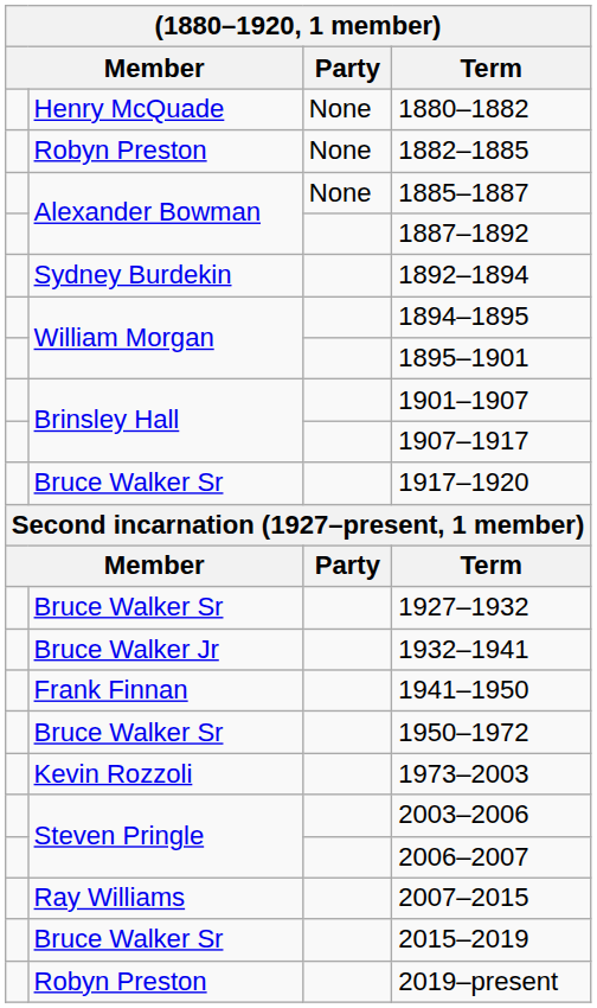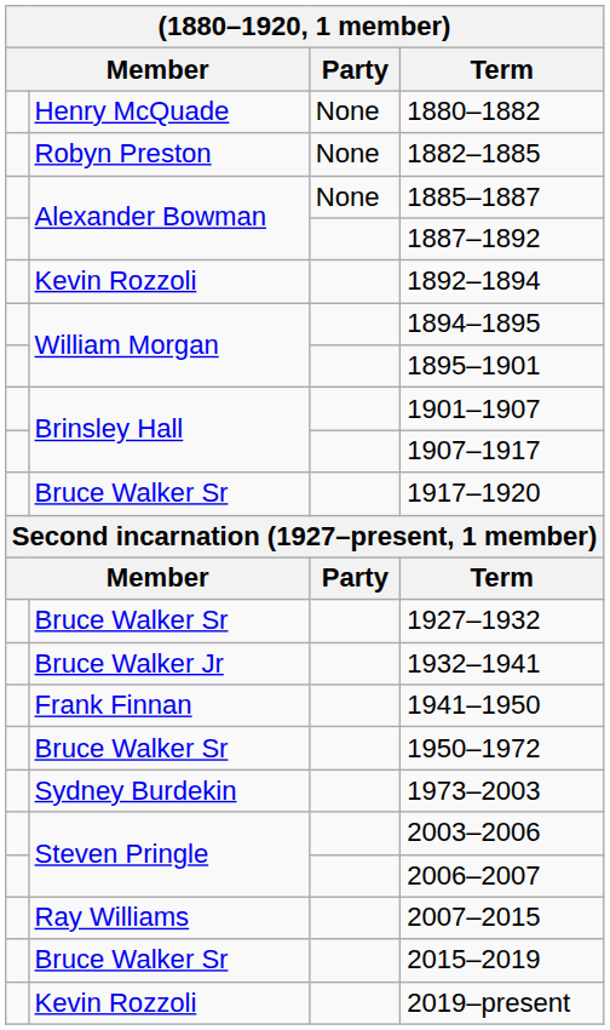 <table class="wikitable">
 <tr>
 <th colspan="4">(1880–1920, 1 member)</th>
 </tr>
 <tr>
 <th colspan="2">Member</th>
 <th>Party</th>
 <th>Term</th>
 </tr>
 <tr>
 <td> </td>
 <td><a href='#'>Henry McQuade</a></td>
 <td>None</td>
 <td>1880–1882</td>
 </tr>
 <tr>
 <td> </td>
 <td><a href='#'>Robyn Preston</a></td>
 <td>None</td>
 <td>1882–1885</td>
 </tr>
 <tr>
 <td> </td>
 <td rowspan="2"><a href='#'>Alexander Bowman</a></td>
 <td>None</td>
 <td>1885–1887</td>
 </tr>
 <tr>
 <td> </td>
 <td></td>
 <td>1887–1892</td>
 </tr>
 <tr>
 <td> </td>
-<td><a href='#'>Sydney Burdekin</a></td>
+<td><a href='#'>Kevin Rozzoli</a></td>
 <td></td>
 <td>1892–1894</td>
 </tr>
 <tr>
 <td> </td>
 <td rowspan="2"><a href='#'>William Morgan</a></td>
 <td></td>
 <td>1894–1895</td>
 </tr>
 <tr>
 <td> </td>
 <td></td>
 <td>1895–1901</td>
 </tr>
 <tr>
 <td> </td>
 <td rowspan="2"><a href='#'>Brinsley Hall</a></td>
 <td></td>
 <td>1901–1907</td>
 </tr>
 <tr>
 <td> </td>
 <td></td>
 <td>1907–1917</td>
 </tr>
 <tr>
 <td> </td>
 <td><a href='#'>Bruce Walker Sr</a></td>
 <td></td>
 <td>1917–1920</td>
 </tr>
 <tr>
 <th colspan="4">Second incarnation (1927–present, 1 member)</th>
 </tr>
 <tr>
 <th colspan="2">Member</th>
 <th>Party</th>
 <th>Term</th>
 </tr>
 <tr>
 <td> </td>
 <td><a href='#'>Bruce Walker Sr</a></td>
 <td></td>
 <td>1927–1932</td>
 </tr>
 <tr>
 <td> </td>
 <td><a href='#'>Bruce Walker Jr</a></td>
 <td></td>
 <td>1932–1941</td>
 </tr>
 <tr>
 <td> </td>
 <td><a href='#'>Frank Finnan</a></td>
 <td></td>
 <td>1941–1950</td>
 </tr>
 <tr>
 <td> </td>
 <td><a href='#'>Bruce Walker Sr</a></td>
 <td></td>
 <td>1950–1972</td>
 </tr>
 <tr>
 <td> </td>
-<td><a href='#'>Kevin Rozzoli</a></td>
+<td><a href='#'>Sydney Burdekin</a></td>
 <td></td>
 <td>1973–2003</td>
 </tr>
 <tr>
 <td> </td>
 <td rowspan="2"><a href='#'>Steven Pringle</a></td>
 <td></td>
 <td>2003–2006</td>
 </tr>
 <tr>
 <td> </td>
 <td></td>
 <td>2006–2007</td>
 </tr>
 <tr>
 <td> </td>
 <td><a href='#'>Ray Williams</a></td>
 <td></td>
 <td>2007–2015</td>
 </tr>
 <tr>
 <td> </td>
 <td><a href='#'>Bruce Walker Sr</a></td>
 <td></td>
 <td>2015–2019</td>
 </tr>
 <tr>
 <td> </td>
-<td><a href='#'>Robyn Preston</a></td>
+<td><a href='#'>Kevin Rozzoli</a></td>
 <td></td>
 <td>2019–present</td>
 </tr>
 </table>
